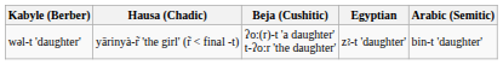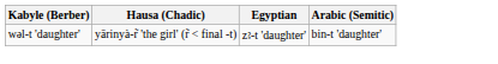 <table class="wikitable" style="font-size:smaller;">
 <tr>
 <th>Kabyle (Berber)</th>
 <th>Hausa (Chadic)</th>
-<th>Beja (Cushitic)</th>
 <th>Egyptian</th>
 <th>Arabic (Semitic)</th>
 </tr>
 <tr>
 <td>wəl-t 'daughter'</td>
 <td>yārinyà-r̃ 'the girl' (r̃ < final -t)<br></td>
-<td>ʔo:(r)-t 'a daughter'<br> t-ʔo:r 'the daughter'</td>
 <td>zꜣ-t 'daughter'</td>
 <td>bin-t 'daughter'</td>
 </tr>
 </table>
